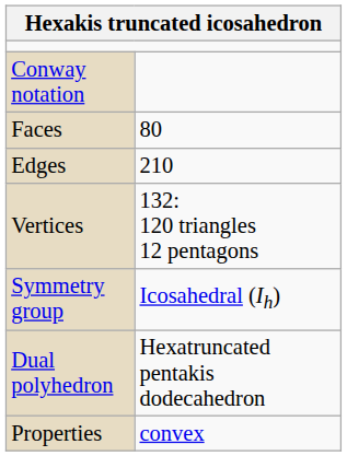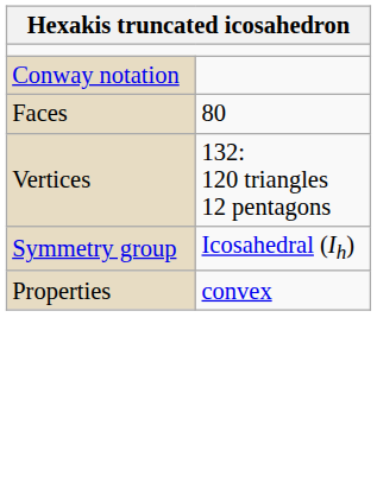 <table class=wikitable align="right" width=240>
 <tr>
 <th bgcolor=#e7dcc3 colspan=2>Hexakis truncated icosahedron</th>
 </tr>
 <tr>
 <td align=center colspan=2></td>
 </tr>
 <tr>
 <td bgcolor=#e7dcc3><a href='#'>Conway notation</a></td>
 <td></td>
 </tr>
 <tr>
 <td bgcolor=#e7dcc3>Faces</td>
 <td>80</td>
 </tr>
 <tr>
-<td bgcolor=#e7dcc3>Edges</td>
-<td>210</td>
-</tr>
-<tr>
 <td bgcolor=#e7dcc3>Vertices</td>
 <td>132:<br>120 triangles<br>12 pentagons</td>
 </tr>
 <tr>
 <td bgcolor=#e7dcc3><a href='#'>Symmetry group</a></td>
 <td><a href='#'>Icosahedral</a> (<em>I</em><sub><em>h</em></sub>)</td>
 </tr>
 <tr>
-<td bgcolor=#e7dcc3><a href='#'>Dual polyhedron</a></td>
-<td>Hexatruncated pentakis dodecahedron</td>
-</tr>
-<tr>
 <td bgcolor=#e7dcc3>Properties</td>
 <td><a href='#'>convex</a></td>
 </tr>
 </table>
